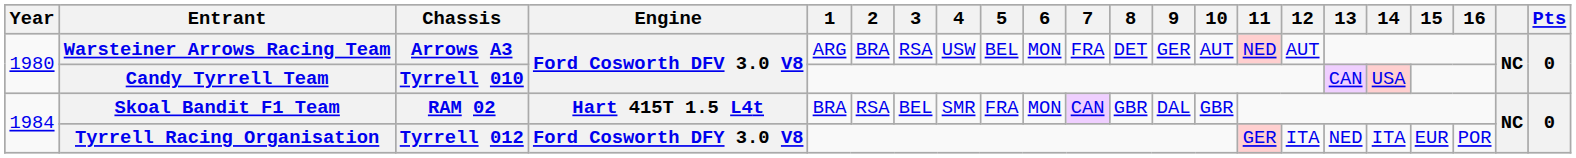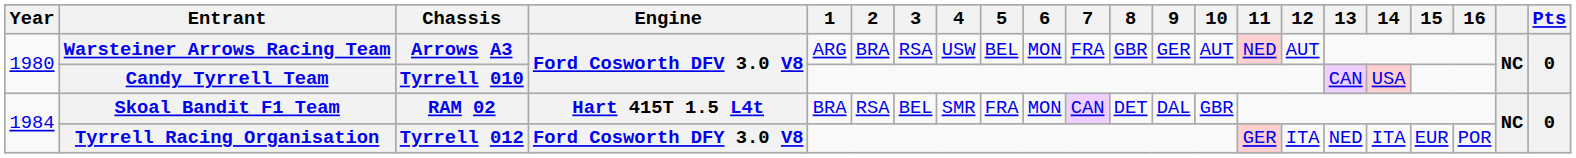 <table class="wikitable" style="text-align:center; font-size:85%">
 <tr>
 <th>Year</th>
 <th>Entrant</th>
 <th>Chassis</th>
 <th>Engine</th>
 <th>1</th>
 <th>2</th>
 <th>3</th>
 <th>4</th>
 <th>5</th>
 <th>6</th>
 <th>7</th>
 <th>8</th>
 <th>9</th>
 <th>10</th>
 <th>11</th>
 <th>12</th>
 <th>13</th>
 <th>14</th>
 <th>15</th>
 <th>16</th>
 <th></th>
 <th><a href='#'>Pts</a></th>
 </tr>
 <tr>
 <td rowspan=2><a href='#'>1980</a></td>
 <th nowrap><a href='#'>Warsteiner Arrows Racing Team</a></th>
 <th nowrap><a href='#'>Arrows</a> <a href='#'>A3</a></th>
 <th rowspan=2 nowrap><a href='#'>Ford Cosworth DFV</a> 3.0 <a href='#'>V8</a></th>
 <td><a href='#'>ARG</a></td>
 <td><a href='#'>BRA</a></td>
 <td><a href='#'>RSA</a></td>
 <td><a href='#'>USW</a></td>
 <td><a href='#'>BEL</a></td>
 <td><a href='#'>MON</a></td>
 <td><a href='#'>FRA</a></td>
-<td><a href='#'>DET</a></td>
+<td><a href='#'>GBR</a></td>
 <td><a href='#'>GER</a></td>
 <td><a href='#'>AUT</a></td>
 <td style="background:#ffcfcf;"><a href='#'>NED</a><br></td>
 <td><a href='#'>AUT</a></td>
 <td colspan=4></td>
 <th rowspan=2>NC</th>
 <th rowspan=2>0</th>
 </tr>
 <tr>
 <th nowrap><a href='#'>Candy Tyrrell Team</a></th>
 <th nowrap><a href='#'>Tyrrell</a> <a href='#'>010</a></th>
 <td colspan=12></td>
 <td style="background:#efcfff;"><a href='#'>CAN</a><br></td>
 <td style="background:#ffcfcf;"><a href='#'>USA</a><br></td>
 <td colspan=2></td>
 </tr>
 <tr>
 <td rowspan=2><a href='#'>1984</a></td>
 <th nowrap><a href='#'>Skoal Bandit F1 Team</a></th>
 <th nowrap><a href='#'>RAM</a> <a href='#'>02</a></th>
 <th nowrap><a href='#'>Hart</a> 415T 1.5 <a href='#'>L4</a><a href='#'>t</a></th>
 <td><a href='#'>BRA</a></td>
 <td><a href='#'>RSA</a></td>
 <td><a href='#'>BEL</a></td>
 <td><a href='#'>SMR</a></td>
 <td><a href='#'>FRA</a></td>
 <td><a href='#'>MON</a></td>
 <td style="background:#efcfff;"><a href='#'>CAN</a><br></td>
-<td><a href='#'>GBR</a></td>
+<td><a href='#'>DET</a></td>
 <td><a href='#'>DAL</a></td>
 <td><a href='#'>GBR</a></td>
 <td colspan=6></td>
 <th rowspan=2>NC</th>
 <th rowspan=2>0</th>
 </tr>
 <tr>
 <th nowrap><a href='#'>Tyrrell Racing Organisation</a></th>
 <th nowrap><a href='#'>Tyrrell</a> <a href='#'>012</a></th>
 <th nowrap><a href='#'>Ford Cosworth DFY</a> 3.0 <a href='#'>V8</a></th>
 <td colspan=10></td>
 <td style="background:#ffcfcf;"><a href='#'>GER</a><br></td>
 <td><a href='#'>ITA</a></td>
 <td><a href='#'>NED</a></td>
 <td><a href='#'>ITA</a></td>
 <td><a href='#'>EUR</a></td>
 <td><a href='#'>POR</a></td>
 </tr>
 </table>
